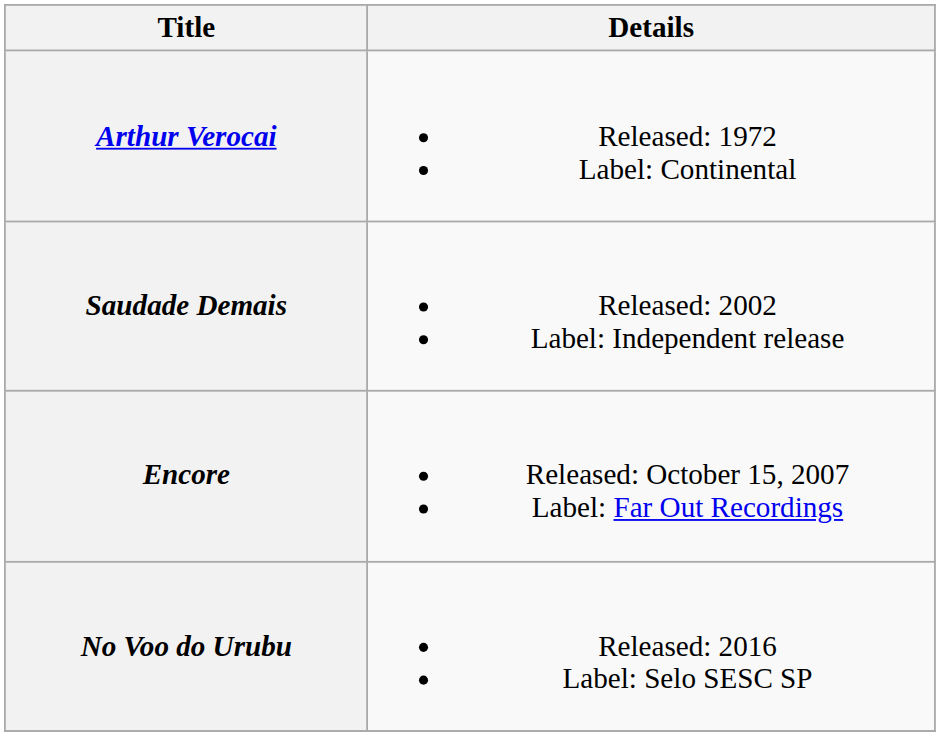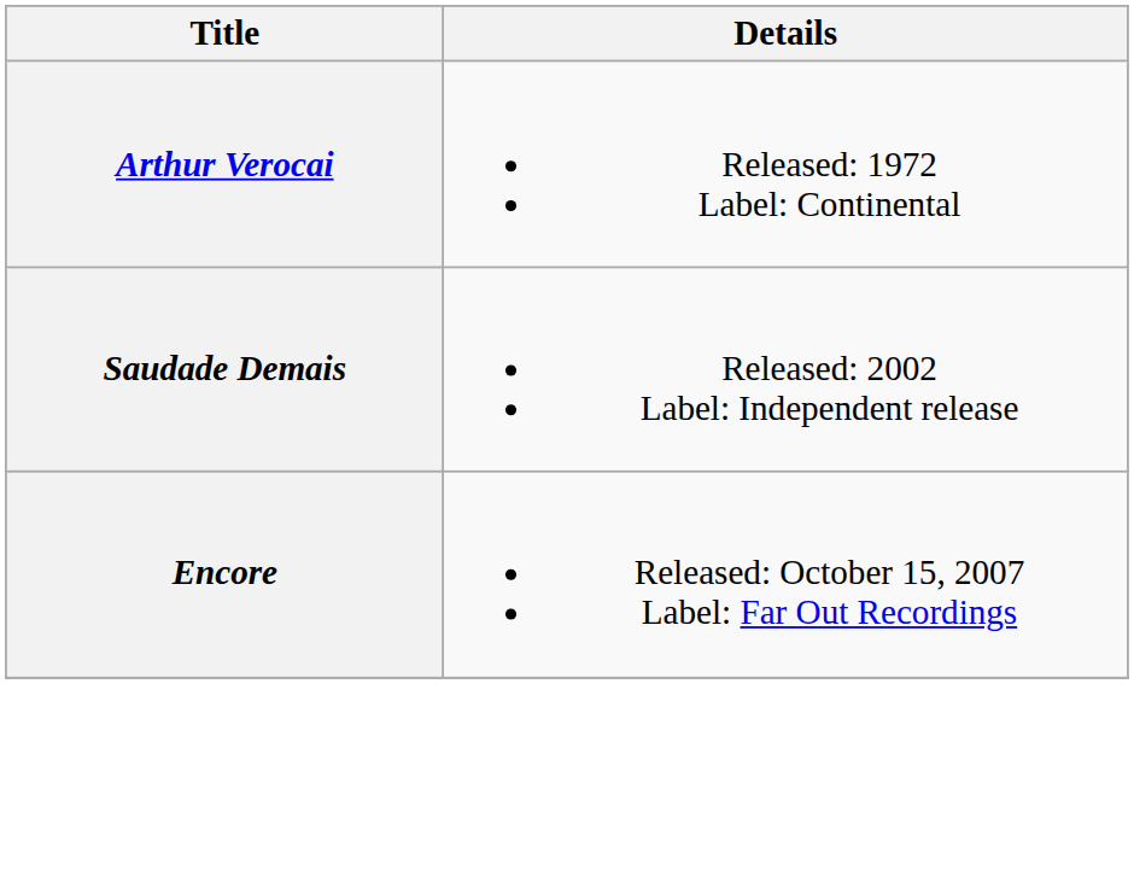 <table class="wikitable plainrowheaders" style="text-align:center;">
 <tr>
 <th scope="col" style="width:12em;">Title</th>
 <th scope="col" style="width:19em;">Details</th>
 </tr>
 <tr>
 <th scope="row"><em><a href='#'>Arthur Verocai</a></em></th>
 <td><br><ul><li>Released: 1972</li><li>Label: Continental</li></ul></td>
 </tr>
 <tr>
 <th scope="row"><em>Saudade Demais</em></th>
 <td><br><ul><li>Released: 2002</li><li>Label: Independent release</li></ul></td>
 </tr>
 <tr>
 <th scope="row"><em>Encore</em></th>
 <td><br><ul><li>Released: October 15, 2007</li><li>Label: <a href='#'>Far Out Recordings</a></li></ul></td>
 </tr>
 <tr>
-<th scope="row"><em>No Voo do Urubu</em></th>
-<td><br><ul><li>Released: 2016</li><li>Label: Selo SESC SP</li></ul></td>
-</tr>
-<tr>
 </tr>
 </table>
